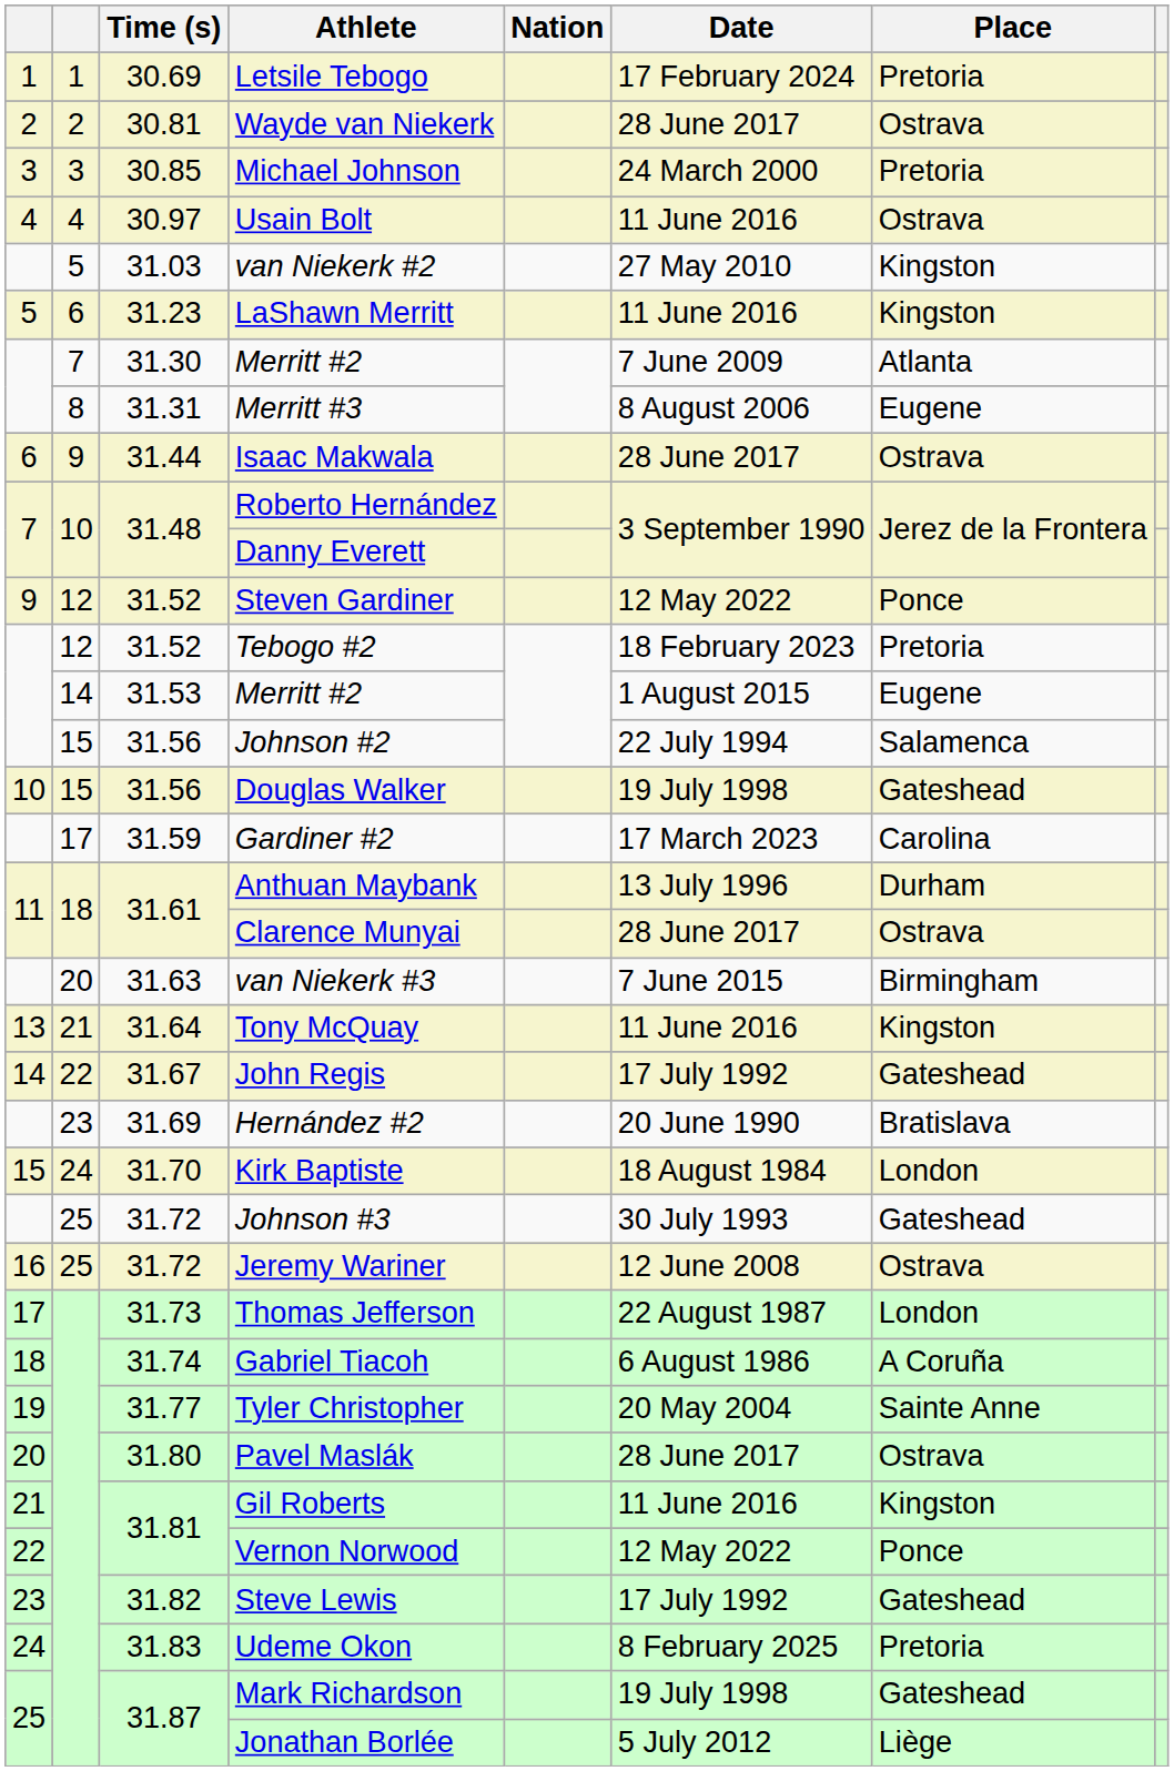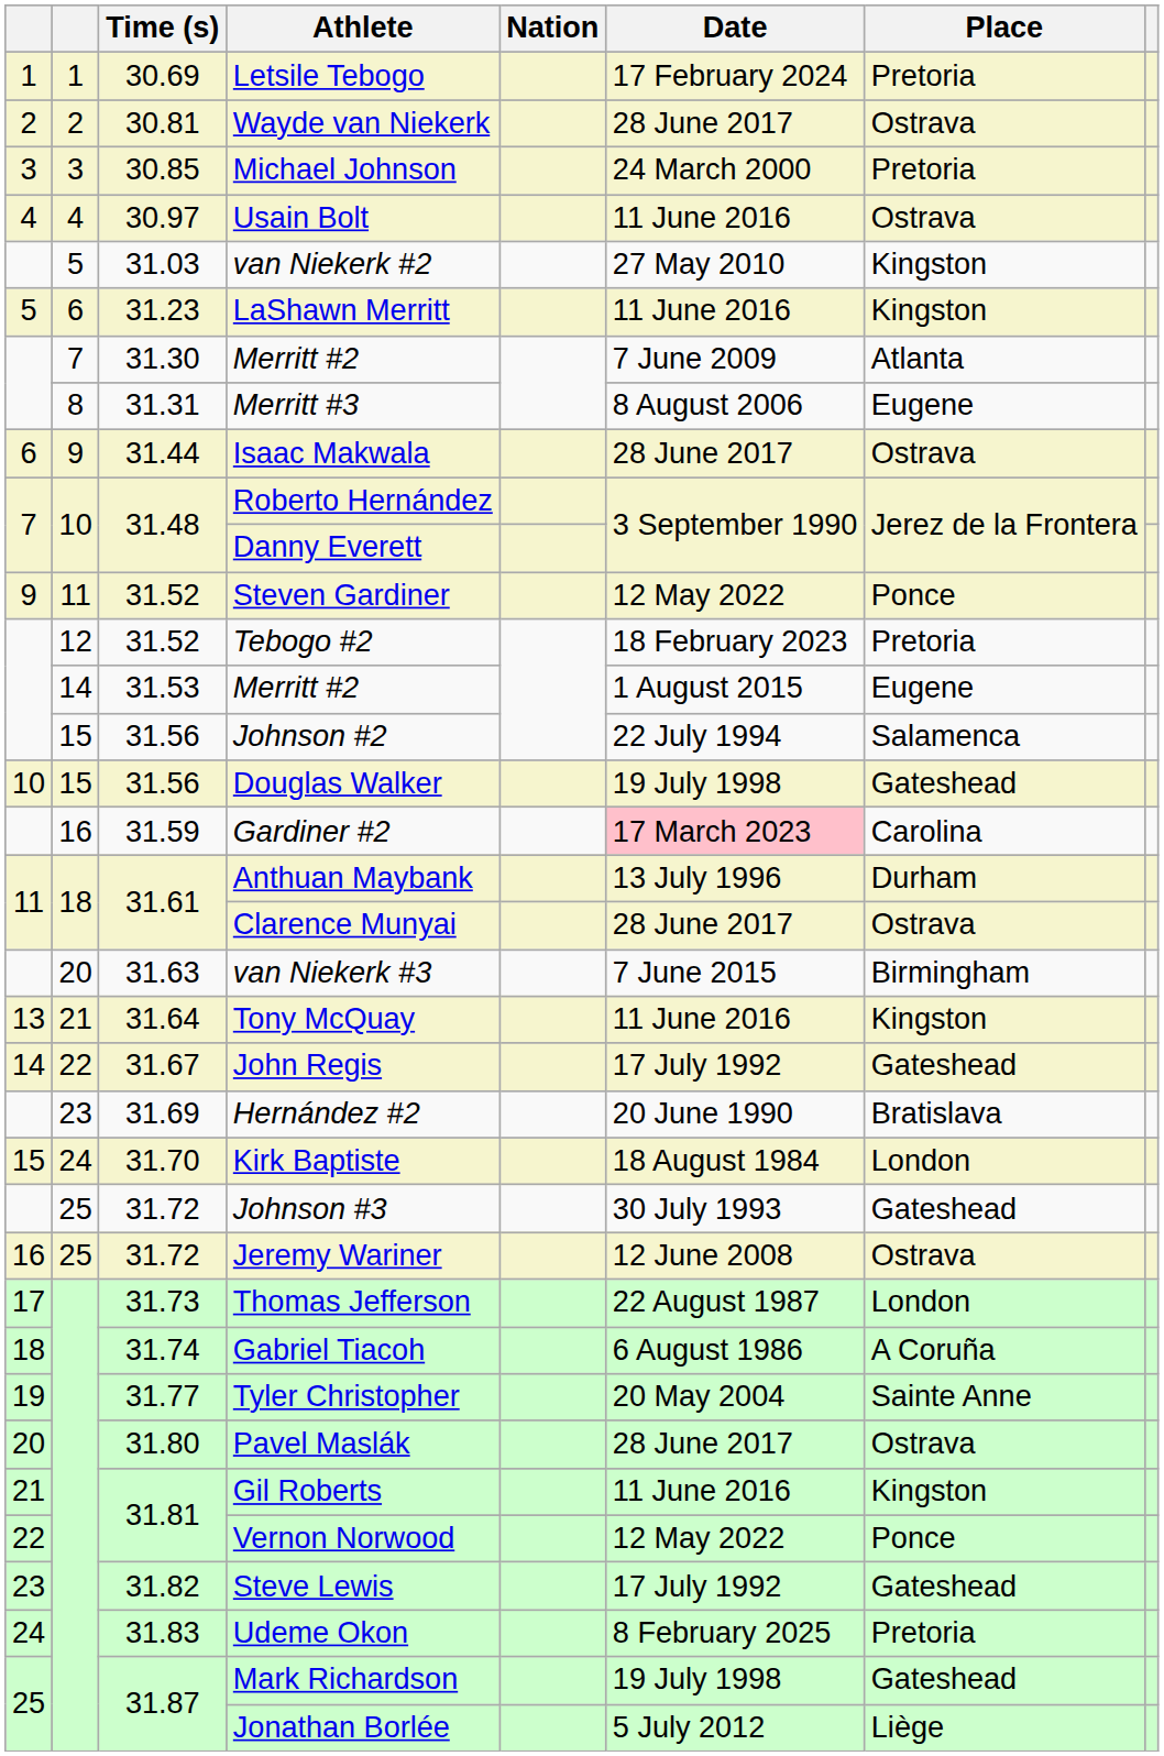 <table class="wikitable sortable">
 <tr>
 <th></th>
 <th></th>
 <th>Time (s)</th>
 <th>Athlete</th>
 <th>Nation</th>
 <th>Date</th>
 <th>Place</th>
 <th class="unsortable"></th>
 </tr>
 <tr bgcolor="#f6F5CE">
 <td align="center">1</td>
 <td align="center">1</td>
 <td align="center">30.69 </td>
 <td><a href='#'>Letsile Tebogo</a></td>
 <td></td>
 <td>17 February 2024</td>
 <td>Pretoria</td>
 <td></td>
 </tr>
 <tr bgcolor="#f6F5CE">
 <td align="center">2</td>
 <td align="center">2</td>
 <td align="center">30.81</td>
 <td><a href='#'>Wayde van Niekerk</a></td>
 <td></td>
 <td>28 June 2017</td>
 <td>Ostrava</td>
 <td></td>
 </tr>
 <tr bgcolor="#f6F5CE">
 <td align="center">3</td>
 <td align="center">3</td>
 <td align="center">30.85 </td>
 <td><a href='#'>Michael Johnson</a></td>
 <td></td>
 <td>24 March 2000</td>
 <td>Pretoria</td>
 <td></td>
 </tr>
 <tr bgcolor="#f6F5CE">
 <td align="center">4</td>
 <td align="center">4</td>
 <td align="center">30.97</td>
 <td><a href='#'>Usain Bolt</a></td>
 <td></td>
 <td>11 June 2016</td>
 <td>Ostrava</td>
 <td></td>
 </tr>
 <tr>
 <td></td>
 <td align="center">5</td>
 <td align="center">31.03</td>
 <td><em>van Niekerk #2</em></td>
 <td></td>
 <td>27 May 2010</td>
 <td>Kingston</td>
 <td></td>
 </tr>
 <tr bgcolor="#f6F5CE">
 <td align="center">5</td>
 <td align="center">6</td>
 <td align="center">31.23</td>
 <td><a href='#'>LaShawn Merritt</a></td>
 <td></td>
 <td>11 June 2016</td>
 <td>Kingston</td>
 <td></td>
 </tr>
 <tr>
 <td rowspan="2" align="center"></td>
 <td align="center">7</td>
 <td align="center">31.30</td>
 <td><em>Merritt #2</em></td>
 <td rowspan="2"></td>
 <td>7 June 2009</td>
 <td>Atlanta</td>
 <td></td>
 </tr>
 <tr>
 <td align="center">8</td>
 <td align="center">31.31</td>
 <td><em>Merritt #3</em></td>
 <td>8 August 2006</td>
 <td>Eugene</td>
 <td></td>
 </tr>
 <tr bgcolor="#f6F5CE">
 <td align="center">6</td>
 <td align="center">9</td>
 <td align="center">31.44</td>
 <td><a href='#'>Isaac Makwala</a></td>
 <td></td>
 <td>28 June 2017</td>
 <td>Ostrava</td>
 <td></td>
 </tr>
 <tr bgcolor="#f6F5CE">
 <td rowspan="2" align="center">7</td>
 <td rowspan="2" align="center">10</td>
 <td rowspan="2" align="center">31.48</td>
 <td><a href='#'>Roberto Hernández</a></td>
 <td></td>
 <td rowspan="2">3 September 1990</td>
 <td rowspan="2">Jerez de la Frontera</td>
 <td></td>
 </tr>
 <tr bgcolor="#f6F5CE">
 <td><a href='#'>Danny Everett</a></td>
 <td></td>
 <td></td>
 </tr>
 <tr bgcolor="#f6F5CE">
 <td align="center">9</td>
-<td align="center">12</td>
+<td align="center">11</td>
 <td align="center">31.52</td>
 <td><a href='#'>Steven Gardiner</a></td>
 <td></td>
 <td>12 May 2022</td>
 <td>Ponce</td>
 <td></td>
 </tr>
 <tr>
 <td rowspan="3"></td>
 <td align="center">12</td>
 <td align="center">31.52 </td>
 <td><em>Tebogo #2</em></td>
 <td rowspan="3"></td>
 <td>18 February 2023</td>
 <td>Pretoria</td>
 <td></td>
 </tr>
 <tr>
 <td align="center">14</td>
 <td align="center">31.53</td>
 <td><em>Merritt #2</em></td>
 <td>1 August 2015</td>
 <td>Eugene</td>
 <td></td>
 </tr>
 <tr>
 <td align="center">15</td>
 <td align="center">31.56</td>
 <td><em>Johnson #2</em></td>
 <td>22 July 1994</td>
 <td>Salamenca</td>
 <td></td>
 </tr>
 <tr bgcolor="#f6F5CE">
 <td align="center">10</td>
 <td align="center">15</td>
 <td align="center">31.56</td>
 <td><a href='#'>Douglas Walker</a></td>
 <td></td>
 <td>19 July 1998</td>
 <td>Gateshead</td>
 <td></td>
 </tr>
 <tr>
 <td align="center"></td>
-<td align="center">17</td>
+<td align="center">16</td>
 <td align="center">31.59</td>
 <td><em>Gardiner #2</em></td>
 <td></td>
-<td>17 March 2023</td>
+<td style="background: pink;">17 March 2023</td>
 <td>Carolina</td>
 <td></td>
 </tr>
 <tr bgcolor="#f6F5CE">
 <td rowspan="2" align="center">11</td>
 <td rowspan="2" align="center">18</td>
 <td rowspan="2" align="center">31.61</td>
 <td><a href='#'>Anthuan Maybank</a></td>
 <td></td>
 <td>13 July 1996</td>
 <td>Durham</td>
 <td></td>
 </tr>
 <tr bgcolor="#f6F5CE">
 <td><a href='#'>Clarence Munyai</a></td>
 <td></td>
 <td>28 June 2017</td>
 <td>Ostrava</td>
 <td></td>
 </tr>
 <tr>
 <td align="center"></td>
 <td align="center">20</td>
 <td align="center">31.63</td>
 <td><em>van Niekerk #3</em></td>
 <td></td>
 <td>7 June 2015</td>
 <td>Birmingham</td>
 <td></td>
 </tr>
 <tr bgcolor="#f6F5CE">
 <td align="center">13</td>
 <td align="center">21</td>
 <td align="center">31.64</td>
 <td><a href='#'>Tony McQuay</a></td>
 <td></td>
 <td>11 June 2016</td>
 <td>Kingston</td>
 <td></td>
 </tr>
 <tr bgcolor="#f6F5CE">
 <td align="center">14</td>
 <td align="center">22</td>
 <td align="center">31.67</td>
 <td><a href='#'>John Regis</a></td>
 <td></td>
 <td>17 July 1992</td>
 <td>Gateshead</td>
 <td></td>
 </tr>
 <tr>
 <td></td>
 <td align="center">23</td>
 <td align="center">31.69</td>
 <td><em>Hernández #2</em></td>
 <td></td>
 <td>20 June 1990</td>
 <td>Bratislava</td>
 <td></td>
 </tr>
 <tr bgcolor="#f6F5CE">
 <td align="center">15</td>
 <td align="center">24</td>
 <td align="center">31.70</td>
 <td><a href='#'>Kirk Baptiste</a></td>
 <td></td>
 <td>18 August 1984</td>
 <td>London</td>
 <td></td>
 </tr>
 <tr>
 <td></td>
 <td align="center">25</td>
 <td align="center">31.72</td>
 <td><em>Johnson #3</em></td>
 <td></td>
 <td>30 July 1993</td>
 <td>Gateshead</td>
 <td></td>
 </tr>
 <tr bgcolor="#f6F5CE">
 <td align="center">16</td>
 <td align="center">25</td>
 <td align="center">31.72</td>
 <td><a href='#'>Jeremy Wariner</a></td>
 <td></td>
 <td>12 June 2008</td>
 <td>Ostrava</td>
 <td></td>
 </tr>
 <tr bgcolor="#CCFFCC">
 <td align="center">17</td>
 <td rowspan="10" align="center"></td>
 <td align="center">31.73</td>
 <td><a href='#'>Thomas Jefferson</a></td>
 <td></td>
 <td>22 August 1987</td>
 <td>London</td>
 <td></td>
 </tr>
 <tr bgcolor="#CCFFCC">
 <td align="center">18</td>
 <td align="center">31.74</td>
 <td><a href='#'>Gabriel Tiacoh</a></td>
 <td></td>
 <td>6 August 1986</td>
 <td>A Coruña</td>
 <td></td>
 </tr>
 <tr bgcolor="#CCFFCC">
 <td align="center">19</td>
 <td align="center">31.77</td>
 <td><a href='#'>Tyler Christopher</a></td>
 <td></td>
 <td>20 May 2004</td>
 <td>Sainte Anne</td>
 <td></td>
 </tr>
 <tr bgcolor="#CCFFCC">
 <td align="center">20</td>
 <td align="center">31.80</td>
 <td><a href='#'>Pavel Maslák</a></td>
 <td></td>
 <td>28 June 2017</td>
 <td>Ostrava</td>
 <td></td>
 </tr>
 <tr bgcolor="#CCFFCC">
 <td align="center">21</td>
 <td rowspan="2" align="center">31.81</td>
 <td><a href='#'>Gil Roberts</a></td>
 <td></td>
 <td>11 June 2016</td>
 <td>Kingston</td>
 <td></td>
 </tr>
 <tr bgcolor="#CCFFCC">
 <td align="center">22</td>
 <td><a href='#'>Vernon Norwood</a></td>
 <td></td>
 <td>12 May 2022</td>
 <td>Ponce</td>
 <td></td>
 </tr>
 <tr bgcolor="#CCFFCC">
 <td align="center">23</td>
 <td align="center">31.82</td>
 <td><a href='#'>Steve Lewis</a></td>
 <td></td>
 <td>17 July 1992</td>
 <td>Gateshead</td>
 <td></td>
 </tr>
 <tr bgcolor="#CCFFCC">
 <td align="center">24</td>
 <td align="center">31.83 </td>
 <td><a href='#'>Udeme Okon</a></td>
 <td></td>
 <td>8 February 2025</td>
 <td>Pretoria</td>
 <td></td>
 </tr>
 <tr bgcolor="#CCFFCC">
 <td rowspan="2" align="center">25</td>
 <td rowspan="2" align="center">31.87</td>
 <td><a href='#'>Mark Richardson</a></td>
 <td></td>
 <td>19 July 1998</td>
 <td>Gateshead</td>
 <td></td>
 </tr>
 <tr bgcolor="#CCFFCC">
 <td><a href='#'>Jonathan Borlée</a></td>
 <td></td>
 <td>5 July 2012</td>
 <td>Liège</td>
 <td></td>
 </tr>
 </table>
